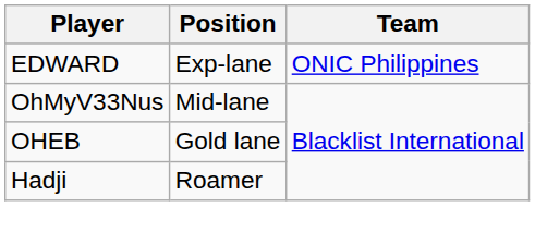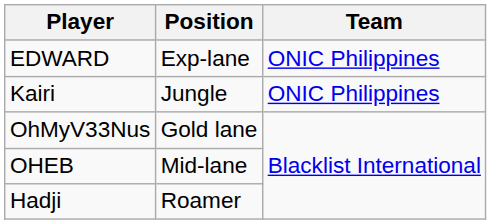 <table class="wikitable">
 <tr>
 <th>Player</th>
 <th>Position</th>
 <th>Team</th>
 </tr>
 <tr>
 <td>EDWARD</td>
 <td>Exp-lane</td>
 <td><a href='#'>ONIC Philippines</a></td>
 </tr>
 <tr>
+<td>Kairi</td>
+<td>Jungle</td>
+<td><a href='#'>ONIC Philippines</a></td>
+</tr>
+<tr>
 <td>OhMyV33Nus</td>
-<td>Mid-lane</td>
+<td>Gold lane</td>
 <td rowspan="3"><a href='#'>Blacklist International</a></td>
 </tr>
 <tr>
 <td>OHEB</td>
-<td>Gold lane</td>
+<td>Mid-lane</td>
 </tr>
 <tr>
 <td>Hadji</td>
 <td>Roamer</td>
 </tr>
 </table>
